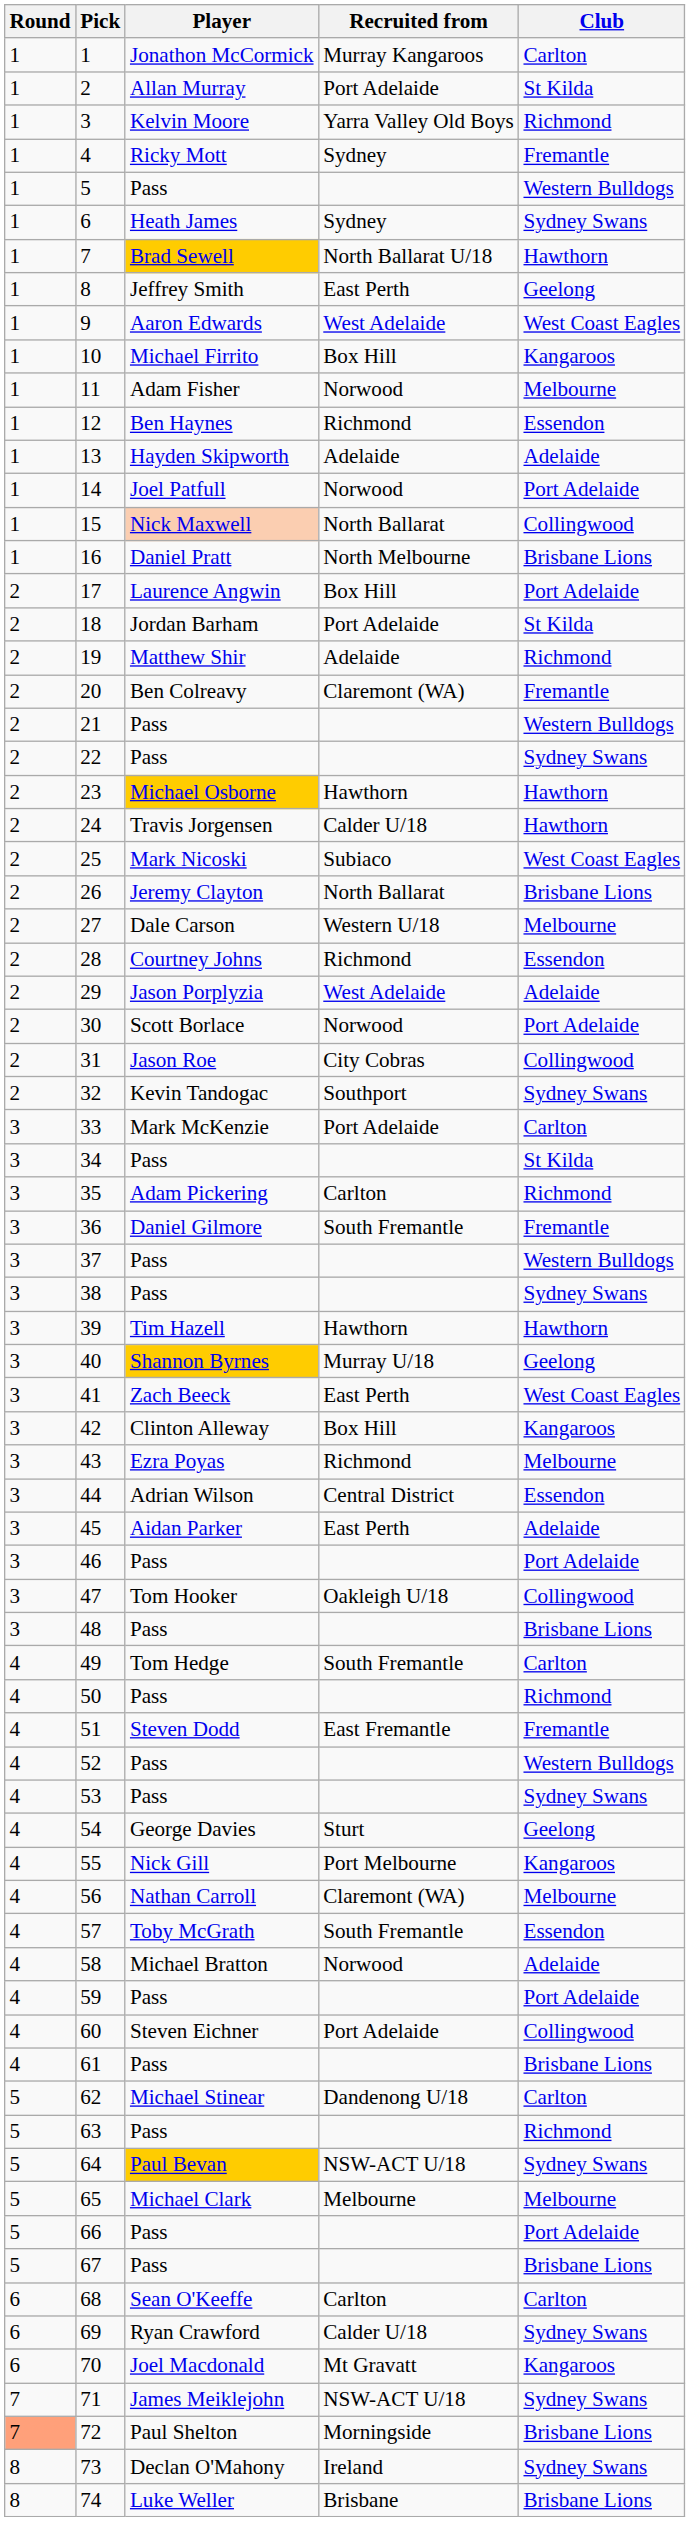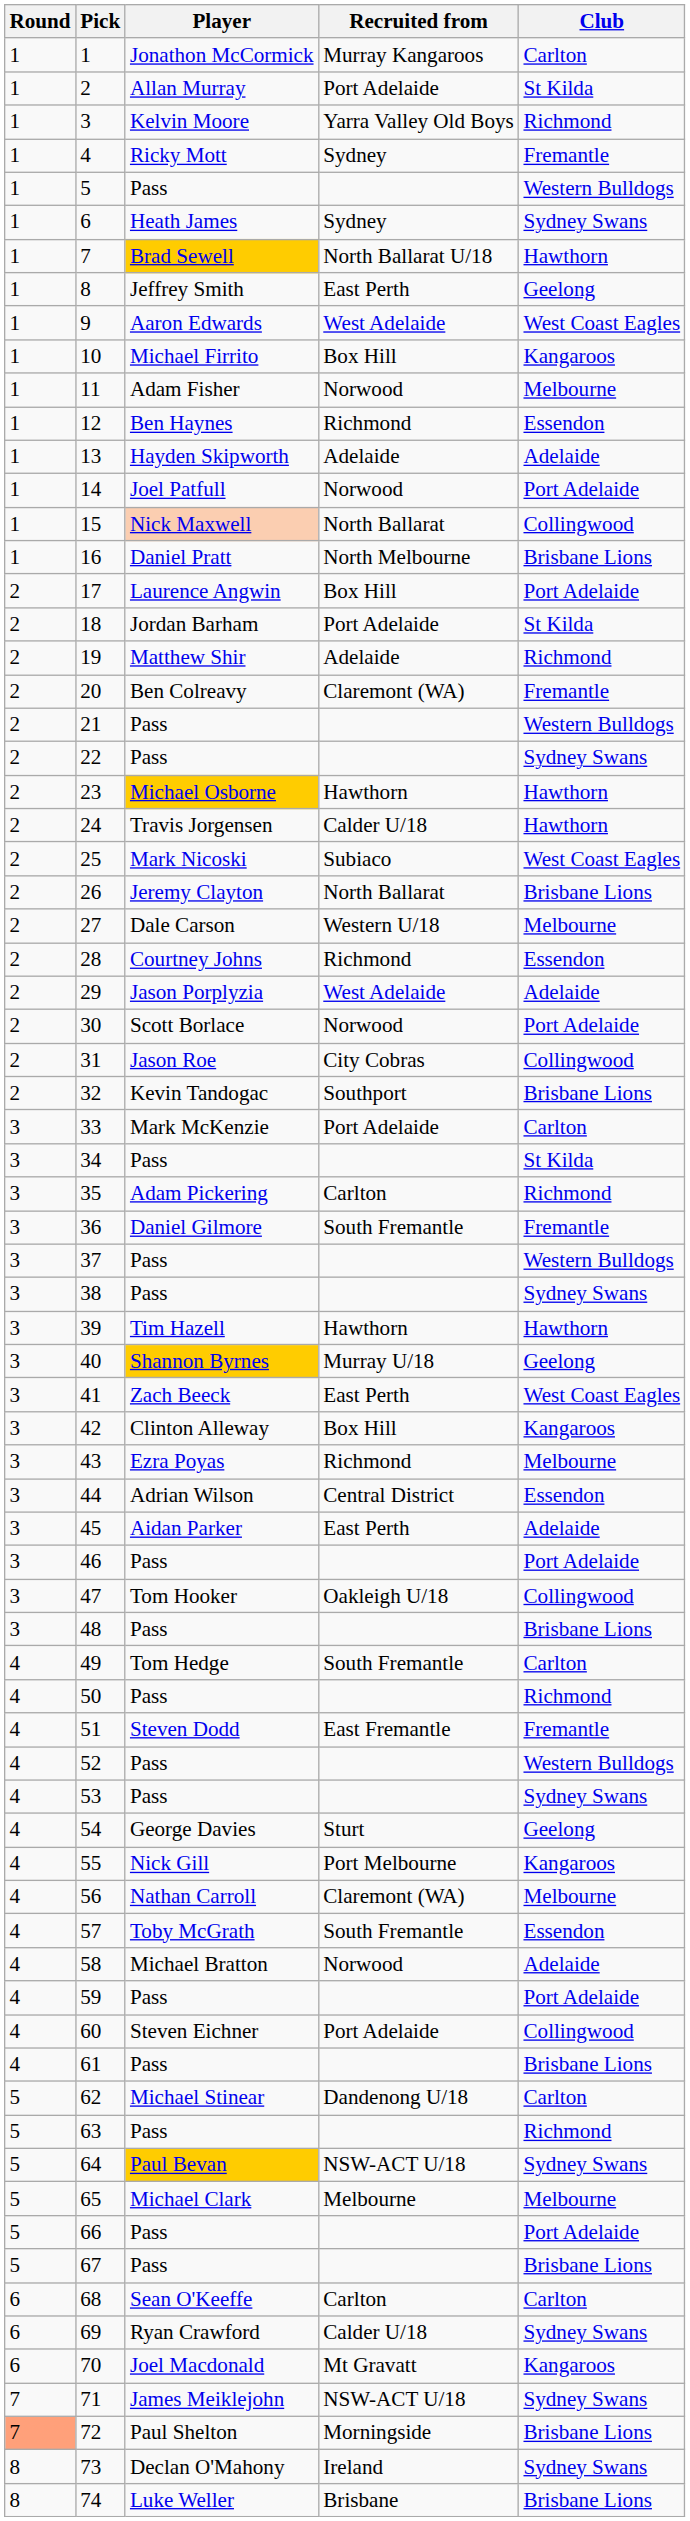 <table class="wikitable sortable">
 <tr>
 <th>Round</th>
 <th>Pick</th>
 <th>Player</th>
 <th>Recruited from</th>
 <th><a href='#'>Club</a></th>
 </tr>
 <tr>
 <td>1</td>
 <td>1</td>
 <td><a href='#'>Jonathon McCormick</a></td>
 <td>Murray Kangaroos</td>
 <td><a href='#'>Carlton</a></td>
 </tr>
 <tr>
 <td>1</td>
 <td>2</td>
 <td><a href='#'>Allan Murray</a></td>
 <td>Port Adelaide</td>
 <td><a href='#'>St Kilda</a></td>
 </tr>
 <tr>
 <td>1</td>
 <td>3</td>
 <td><a href='#'>Kelvin Moore</a></td>
 <td>Yarra Valley Old Boys</td>
 <td><a href='#'>Richmond</a></td>
 </tr>
 <tr>
 <td>1</td>
 <td>4</td>
 <td><a href='#'>Ricky Mott</a></td>
 <td>Sydney</td>
 <td><a href='#'>Fremantle</a></td>
 </tr>
 <tr>
 <td>1</td>
 <td>5</td>
 <td>Pass</td>
 <td></td>
 <td><a href='#'>Western Bulldogs</a></td>
 </tr>
 <tr>
 <td>1</td>
 <td>6</td>
 <td><a href='#'>Heath James</a></td>
 <td>Sydney</td>
 <td><a href='#'>Sydney Swans</a></td>
 </tr>
 <tr>
 <td>1</td>
 <td>7</td>
 <td bgcolor="#FFCC00"><a href='#'>Brad Sewell</a></td>
 <td>North Ballarat U/18</td>
 <td><a href='#'>Hawthorn</a></td>
 </tr>
 <tr>
 <td>1</td>
 <td>8</td>
 <td>Jeffrey Smith</td>
 <td>East Perth</td>
 <td><a href='#'>Geelong</a></td>
 </tr>
 <tr>
 <td>1</td>
 <td>9</td>
 <td><a href='#'>Aaron Edwards</a></td>
 <td><a href='#'>West Adelaide</a></td>
 <td><a href='#'>West Coast Eagles</a></td>
 </tr>
 <tr>
 <td>1</td>
 <td>10</td>
 <td><a href='#'>Michael Firrito</a></td>
 <td>Box Hill</td>
 <td><a href='#'>Kangaroos</a></td>
 </tr>
 <tr>
 <td>1</td>
 <td>11</td>
 <td>Adam Fisher</td>
 <td>Norwood</td>
 <td><a href='#'>Melbourne</a></td>
 </tr>
 <tr>
 <td>1</td>
 <td>12</td>
 <td><a href='#'>Ben Haynes</a></td>
 <td>Richmond</td>
 <td><a href='#'>Essendon</a></td>
 </tr>
 <tr>
 <td>1</td>
 <td>13</td>
 <td><a href='#'>Hayden Skipworth</a></td>
 <td>Adelaide</td>
 <td><a href='#'>Adelaide</a></td>
 </tr>
 <tr>
 <td>1</td>
 <td>14</td>
 <td><a href='#'>Joel Patfull</a></td>
 <td>Norwood</td>
 <td><a href='#'>Port Adelaide</a></td>
 </tr>
 <tr>
 <td>1</td>
 <td>15</td>
 <td bgcolor="#FBCEB1"><a href='#'>Nick Maxwell</a></td>
 <td>North Ballarat</td>
 <td><a href='#'>Collingwood</a></td>
 </tr>
 <tr>
 <td>1</td>
 <td>16</td>
 <td><a href='#'>Daniel Pratt</a></td>
 <td>North Melbourne</td>
 <td><a href='#'>Brisbane Lions</a></td>
 </tr>
 <tr>
 <td>2</td>
 <td>17</td>
 <td><a href='#'>Laurence Angwin</a></td>
 <td>Box Hill</td>
 <td><a href='#'>Port Adelaide</a></td>
 </tr>
 <tr>
 <td>2</td>
 <td>18</td>
 <td>Jordan Barham</td>
 <td>Port Adelaide</td>
 <td><a href='#'>St Kilda</a></td>
 </tr>
 <tr>
 <td>2</td>
 <td>19</td>
 <td><a href='#'>Matthew Shir</a></td>
 <td>Adelaide</td>
 <td><a href='#'>Richmond</a></td>
 </tr>
 <tr>
 <td>2</td>
 <td>20</td>
 <td>Ben Colreavy</td>
 <td>Claremont (WA)</td>
 <td><a href='#'>Fremantle</a></td>
 </tr>
 <tr>
 <td>2</td>
 <td>21</td>
 <td>Pass</td>
 <td></td>
 <td><a href='#'>Western Bulldogs</a></td>
 </tr>
 <tr>
 <td>2</td>
 <td>22</td>
 <td>Pass</td>
 <td></td>
 <td><a href='#'>Sydney Swans</a></td>
 </tr>
 <tr>
 <td>2</td>
 <td>23</td>
 <td bgcolor="#FFCC00"><a href='#'>Michael Osborne</a></td>
 <td>Hawthorn</td>
 <td><a href='#'>Hawthorn</a></td>
 </tr>
 <tr>
 <td>2</td>
 <td>24</td>
 <td>Travis Jorgensen</td>
 <td>Calder U/18</td>
 <td><a href='#'>Hawthorn</a></td>
 </tr>
 <tr>
 <td>2</td>
 <td>25</td>
 <td><a href='#'>Mark Nicoski</a></td>
 <td>Subiaco</td>
 <td><a href='#'>West Coast Eagles</a></td>
 </tr>
 <tr>
 <td>2</td>
 <td>26</td>
 <td><a href='#'>Jeremy Clayton</a></td>
 <td>North Ballarat</td>
 <td><a href='#'>Brisbane Lions</a></td>
 </tr>
 <tr>
 <td>2</td>
 <td>27</td>
 <td>Dale Carson</td>
 <td>Western U/18</td>
 <td><a href='#'>Melbourne</a></td>
 </tr>
 <tr>
 <td>2</td>
 <td>28</td>
 <td><a href='#'>Courtney Johns</a></td>
 <td>Richmond</td>
 <td><a href='#'>Essendon</a></td>
 </tr>
 <tr>
 <td>2</td>
 <td>29</td>
 <td><a href='#'>Jason Porplyzia</a></td>
 <td><a href='#'>West Adelaide</a></td>
 <td><a href='#'>Adelaide</a></td>
 </tr>
 <tr>
 <td>2</td>
 <td>30</td>
 <td>Scott Borlace</td>
 <td>Norwood</td>
 <td><a href='#'>Port Adelaide</a></td>
 </tr>
 <tr>
 <td>2</td>
 <td>31</td>
 <td><a href='#'>Jason Roe</a></td>
 <td>City Cobras</td>
 <td><a href='#'>Collingwood</a></td>
 </tr>
 <tr>
 <td>2</td>
 <td>32</td>
 <td>Kevin Tandogac</td>
 <td>Southport</td>
-<td><a href='#'>Sydney Swans</a></td>
+<td><a href='#'>Brisbane Lions</a></td>
 </tr>
 <tr>
 <td>3</td>
 <td>33</td>
 <td>Mark McKenzie</td>
 <td>Port Adelaide</td>
 <td><a href='#'>Carlton</a></td>
 </tr>
 <tr>
 <td>3</td>
 <td>34</td>
 <td>Pass</td>
 <td></td>
 <td><a href='#'>St Kilda</a></td>
 </tr>
 <tr>
 <td>3</td>
 <td>35</td>
 <td><a href='#'>Adam Pickering</a></td>
 <td>Carlton</td>
 <td><a href='#'>Richmond</a></td>
 </tr>
 <tr>
 <td>3</td>
 <td>36</td>
 <td><a href='#'>Daniel Gilmore</a></td>
 <td>South Fremantle</td>
 <td><a href='#'>Fremantle</a></td>
 </tr>
 <tr>
 <td>3</td>
 <td>37</td>
 <td>Pass</td>
 <td></td>
 <td><a href='#'>Western Bulldogs</a></td>
 </tr>
 <tr>
 <td>3</td>
 <td>38</td>
 <td>Pass</td>
 <td></td>
 <td><a href='#'>Sydney Swans</a></td>
 </tr>
 <tr>
 <td>3</td>
 <td>39</td>
 <td><a href='#'>Tim Hazell</a></td>
 <td>Hawthorn</td>
 <td><a href='#'>Hawthorn</a></td>
 </tr>
 <tr>
 <td>3</td>
 <td>40</td>
 <td bgcolor="#FFCC00"><a href='#'>Shannon Byrnes</a></td>
 <td>Murray U/18</td>
 <td><a href='#'>Geelong</a></td>
 </tr>
 <tr>
 <td>3</td>
 <td>41</td>
 <td><a href='#'>Zach Beeck</a></td>
 <td>East Perth</td>
 <td><a href='#'>West Coast Eagles</a></td>
 </tr>
 <tr>
 <td>3</td>
 <td>42</td>
 <td>Clinton Alleway</td>
 <td>Box Hill</td>
 <td><a href='#'>Kangaroos</a></td>
 </tr>
 <tr>
 <td>3</td>
 <td>43</td>
 <td><a href='#'>Ezra Poyas</a></td>
 <td>Richmond</td>
 <td><a href='#'>Melbourne</a></td>
 </tr>
 <tr>
 <td>3</td>
 <td>44</td>
 <td>Adrian Wilson</td>
 <td>Central District</td>
 <td><a href='#'>Essendon</a></td>
 </tr>
 <tr>
 <td>3</td>
 <td>45</td>
 <td><a href='#'>Aidan Parker</a></td>
 <td>East Perth</td>
 <td><a href='#'>Adelaide</a></td>
 </tr>
 <tr>
 <td>3</td>
 <td>46</td>
 <td>Pass</td>
 <td></td>
 <td><a href='#'>Port Adelaide</a></td>
 </tr>
 <tr>
 <td>3</td>
 <td>47</td>
 <td>Tom Hooker</td>
 <td>Oakleigh U/18</td>
 <td><a href='#'>Collingwood</a></td>
 </tr>
 <tr>
 <td>3</td>
 <td>48</td>
 <td>Pass</td>
 <td></td>
 <td><a href='#'>Brisbane Lions</a></td>
 </tr>
 <tr>
 <td>4</td>
 <td>49</td>
 <td>Tom Hedge</td>
 <td>South Fremantle</td>
 <td><a href='#'>Carlton</a></td>
 </tr>
 <tr>
 <td>4</td>
 <td>50</td>
 <td>Pass</td>
 <td></td>
 <td><a href='#'>Richmond</a></td>
 </tr>
 <tr>
 <td>4</td>
 <td>51</td>
 <td><a href='#'>Steven Dodd</a></td>
 <td>East Fremantle</td>
 <td><a href='#'>Fremantle</a></td>
 </tr>
 <tr>
 <td>4</td>
 <td>52</td>
 <td>Pass</td>
 <td></td>
 <td><a href='#'>Western Bulldogs</a></td>
 </tr>
 <tr>
 <td>4</td>
 <td>53</td>
 <td>Pass</td>
 <td></td>
 <td><a href='#'>Sydney Swans</a></td>
 </tr>
 <tr>
 <td>4</td>
 <td>54</td>
 <td>George Davies</td>
 <td>Sturt</td>
 <td><a href='#'>Geelong</a></td>
 </tr>
 <tr>
 <td>4</td>
 <td>55</td>
 <td><a href='#'>Nick Gill</a></td>
 <td>Port Melbourne</td>
 <td><a href='#'>Kangaroos</a></td>
 </tr>
 <tr>
 <td>4</td>
 <td>56</td>
 <td><a href='#'>Nathan Carroll</a></td>
 <td>Claremont (WA)</td>
 <td><a href='#'>Melbourne</a></td>
 </tr>
 <tr>
 <td>4</td>
 <td>57</td>
 <td><a href='#'>Toby McGrath</a></td>
 <td>South Fremantle</td>
 <td><a href='#'>Essendon</a></td>
 </tr>
 <tr>
 <td>4</td>
 <td>58</td>
 <td>Michael Bratton</td>
 <td>Norwood</td>
 <td><a href='#'>Adelaide</a></td>
 </tr>
 <tr>
 <td>4</td>
 <td>59</td>
 <td>Pass</td>
 <td></td>
 <td><a href='#'>Port Adelaide</a></td>
 </tr>
 <tr>
 <td>4</td>
 <td>60</td>
 <td>Steven Eichner</td>
 <td>Port Adelaide</td>
 <td><a href='#'>Collingwood</a></td>
 </tr>
 <tr>
 <td>4</td>
 <td>61</td>
 <td>Pass</td>
 <td></td>
 <td><a href='#'>Brisbane Lions</a></td>
 </tr>
 <tr>
 <td>5</td>
 <td>62</td>
 <td><a href='#'>Michael Stinear</a></td>
 <td>Dandenong U/18</td>
 <td><a href='#'>Carlton</a></td>
 </tr>
 <tr>
 <td>5</td>
 <td>63</td>
 <td>Pass</td>
 <td></td>
 <td><a href='#'>Richmond</a></td>
 </tr>
 <tr>
 <td>5</td>
 <td>64</td>
 <td bgcolor="#FFCC00"><a href='#'>Paul Bevan</a></td>
 <td>NSW-ACT U/18</td>
 <td><a href='#'>Sydney Swans</a></td>
 </tr>
 <tr>
 <td>5</td>
 <td>65</td>
 <td><a href='#'>Michael Clark</a></td>
 <td>Melbourne</td>
 <td><a href='#'>Melbourne</a></td>
 </tr>
 <tr>
 <td>5</td>
 <td>66</td>
 <td>Pass</td>
 <td></td>
 <td><a href='#'>Port Adelaide</a></td>
 </tr>
 <tr>
 <td>5</td>
 <td>67</td>
 <td>Pass</td>
 <td></td>
 <td><a href='#'>Brisbane Lions</a></td>
 </tr>
 <tr>
 <td>6</td>
 <td>68</td>
 <td><a href='#'>Sean O'Keeffe</a></td>
 <td>Carlton</td>
 <td><a href='#'>Carlton</a></td>
 </tr>
 <tr>
 <td>6</td>
 <td>69</td>
 <td>Ryan Crawford</td>
 <td>Calder U/18</td>
 <td><a href='#'>Sydney Swans</a></td>
 </tr>
 <tr>
 <td>6</td>
 <td>70</td>
 <td><a href='#'>Joel Macdonald</a></td>
 <td>Mt Gravatt</td>
 <td><a href='#'>Kangaroos</a></td>
 </tr>
 <tr>
 <td>7</td>
 <td>71</td>
 <td><a href='#'>James Meiklejohn</a></td>
 <td>NSW-ACT U/18</td>
 <td><a href='#'>Sydney Swans</a></td>
 </tr>
 <tr>
 <td style="background: lightsalmon;">7</td>
 <td>72</td>
 <td>Paul Shelton</td>
 <td>Morningside</td>
 <td><a href='#'>Brisbane Lions</a></td>
 </tr>
 <tr>
 <td>8</td>
 <td>73</td>
 <td>Declan O'Mahony</td>
 <td>Ireland</td>
 <td><a href='#'>Sydney Swans</a></td>
 </tr>
 <tr>
 <td>8</td>
 <td>74</td>
 <td><a href='#'>Luke Weller</a></td>
 <td>Brisbane</td>
 <td><a href='#'>Brisbane Lions</a></td>
 </tr>
 </table>
